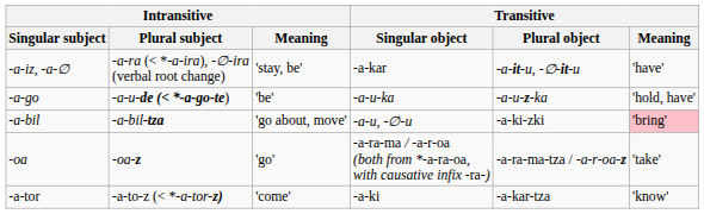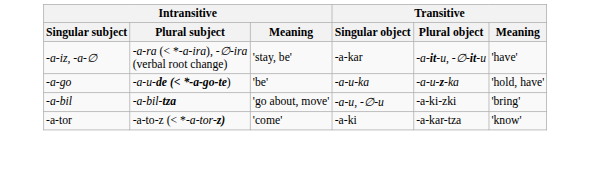 <table class="wikitable" style="margin: 1em auto 1em auto">
 <tr>
 <th colspan=3 align="center">Intransitive</th>
 <th colspan=3 align="center">Transitive</th>
 </tr>
 <tr>
 <th align="center">Singular subject</th>
 <th align="center">Plural subject</th>
 <th align="center">Meaning</th>
 <th align="center">Singular object</th>
 <th align="center">Plural object</th>
 <th align="center">Meaning</th>
 </tr>
 <tr>
 <td><em>-a-iz, -a-∅</em></td>
 <td><em>-a-ra</em> (< *<em>-a-ira</em>), <em>-∅-ira</em><br>(verbal root change)</td>
 <td>'stay, be'</td>
 <td></em>-a-kar<em></td>
 <td><em>-a-<strong>it</strong>-u, -∅-<strong>it</strong>-u</em></td>
 <td>'have'</td>
 </tr>
 <tr>
 <td><em>-a-go</em></td>
 <td><em>-a-u-<strong>de<strong><em> (< *</em>-a-go-</strong>te</em></strong>)</td>
 <td>'be'</td>
 <td><em>-a-u-ka</em></td>
 <td><em>-a-u-<strong>z</strong>-ka</em></td>
 <td>'hold, have'</td>
 </tr>
 <tr>
 <td><em>-a-bil</em></td>
 <td><em>-a-bil-<strong>tza<strong><em></td>
 <td>'go about, move'</td>
 <td><em>-a-u, -∅-u</em></td>
 <td></em>-a-ki-</strong>zki</em></strong></td>
-<td style="background: pink;">'bring'</td>
-</tr>
-<tr>
-<td><em>-oa</em></td>
-<td><em>-oa-<strong>z<strong><em></td>
-<td>'go'</td>
-<td></em>-a-ra-ma<em> / </em>-a-r-oa<em><br>(both from *</em>-a-ra-oa<em>,<br>with causative infix </em>-ra-<em>)</td>
-<td></em>-a-ra-ma-</strong>tza</em></strong> / <em>-a-r-oa-<strong>z<strong><em></td>
-<td>'take'</td>
+<td>'bring'</td>
 </tr>
 <tr>
 <td></em>-a-tor<em></td>
 <td></em>-a-to-</strong>z</em></strong> (< *<em>-a-tor-<strong>z<strong><em>)</td>
 <td>'come'</td>
 <td></em>-a-ki<em></td>
 <td></em>-a-kar-</strong>tza</em></strong></td>
 <td>'know'</td>
 </tr>
 </table>
